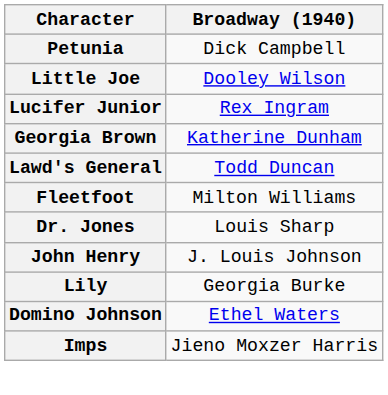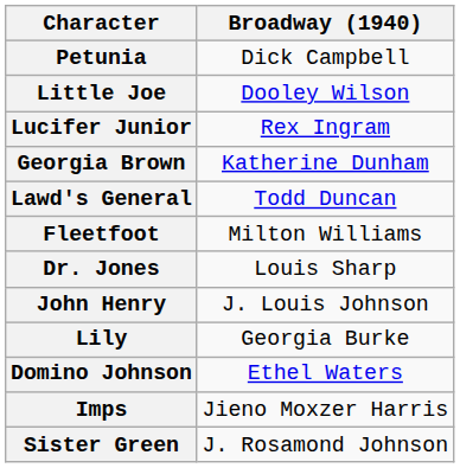 <table class="wikitable" style="width:1000;">
 <tr>
 <th>Character</th>
 <th>Broadway (1940)</th>
 </tr>
 <tr>
 <th>Petunia</th>
 <td colspan='1' align=center>Dick Campbell</td>
 </tr>
 <tr>
 <th>Little Joe</th>
 <td colspan='1' align=center><a href='#'>Dooley Wilson</a></td>
 </tr>
 <tr>
 <th>Lucifer Junior</th>
 <td colspan='1' align=center><a href='#'>Rex Ingram</a></td>
 </tr>
 <tr>
 <th>Georgia Brown</th>
 <td colspan='1' align=center><a href='#'>Katherine Dunham</a></td>
 </tr>
 <tr>
 <th>Lawd's General</th>
 <td colspan='1' align=center><a href='#'>Todd Duncan</a></td>
 </tr>
 <tr>
 <th>Fleetfoot</th>
 <td colspan='1' align=center>Milton Williams</td>
 </tr>
 <tr>
 <th>Dr. Jones</th>
 <td colspan='1' align=center>Louis Sharp</td>
 </tr>
 <tr>
 <th>John Henry</th>
 <td colspan='1' align=center>J. Louis Johnson</td>
 </tr>
 <tr>
 <th>Lily</th>
 <td colspan='1' align=center>Georgia Burke</td>
 </tr>
 <tr>
 <th>Domino Johnson</th>
 <td colspan='1' align=center><a href='#'>Ethel Waters</a></td>
 </tr>
 <tr>
 <th>Imps</th>
 <td>Jieno Moxzer Harris</td>
 </tr>
+<tr>
+<th>Sister Green</th>
+<td colspan='1' align=center>J. Rosamond Johnson</td>
+</tr>
 </table>
